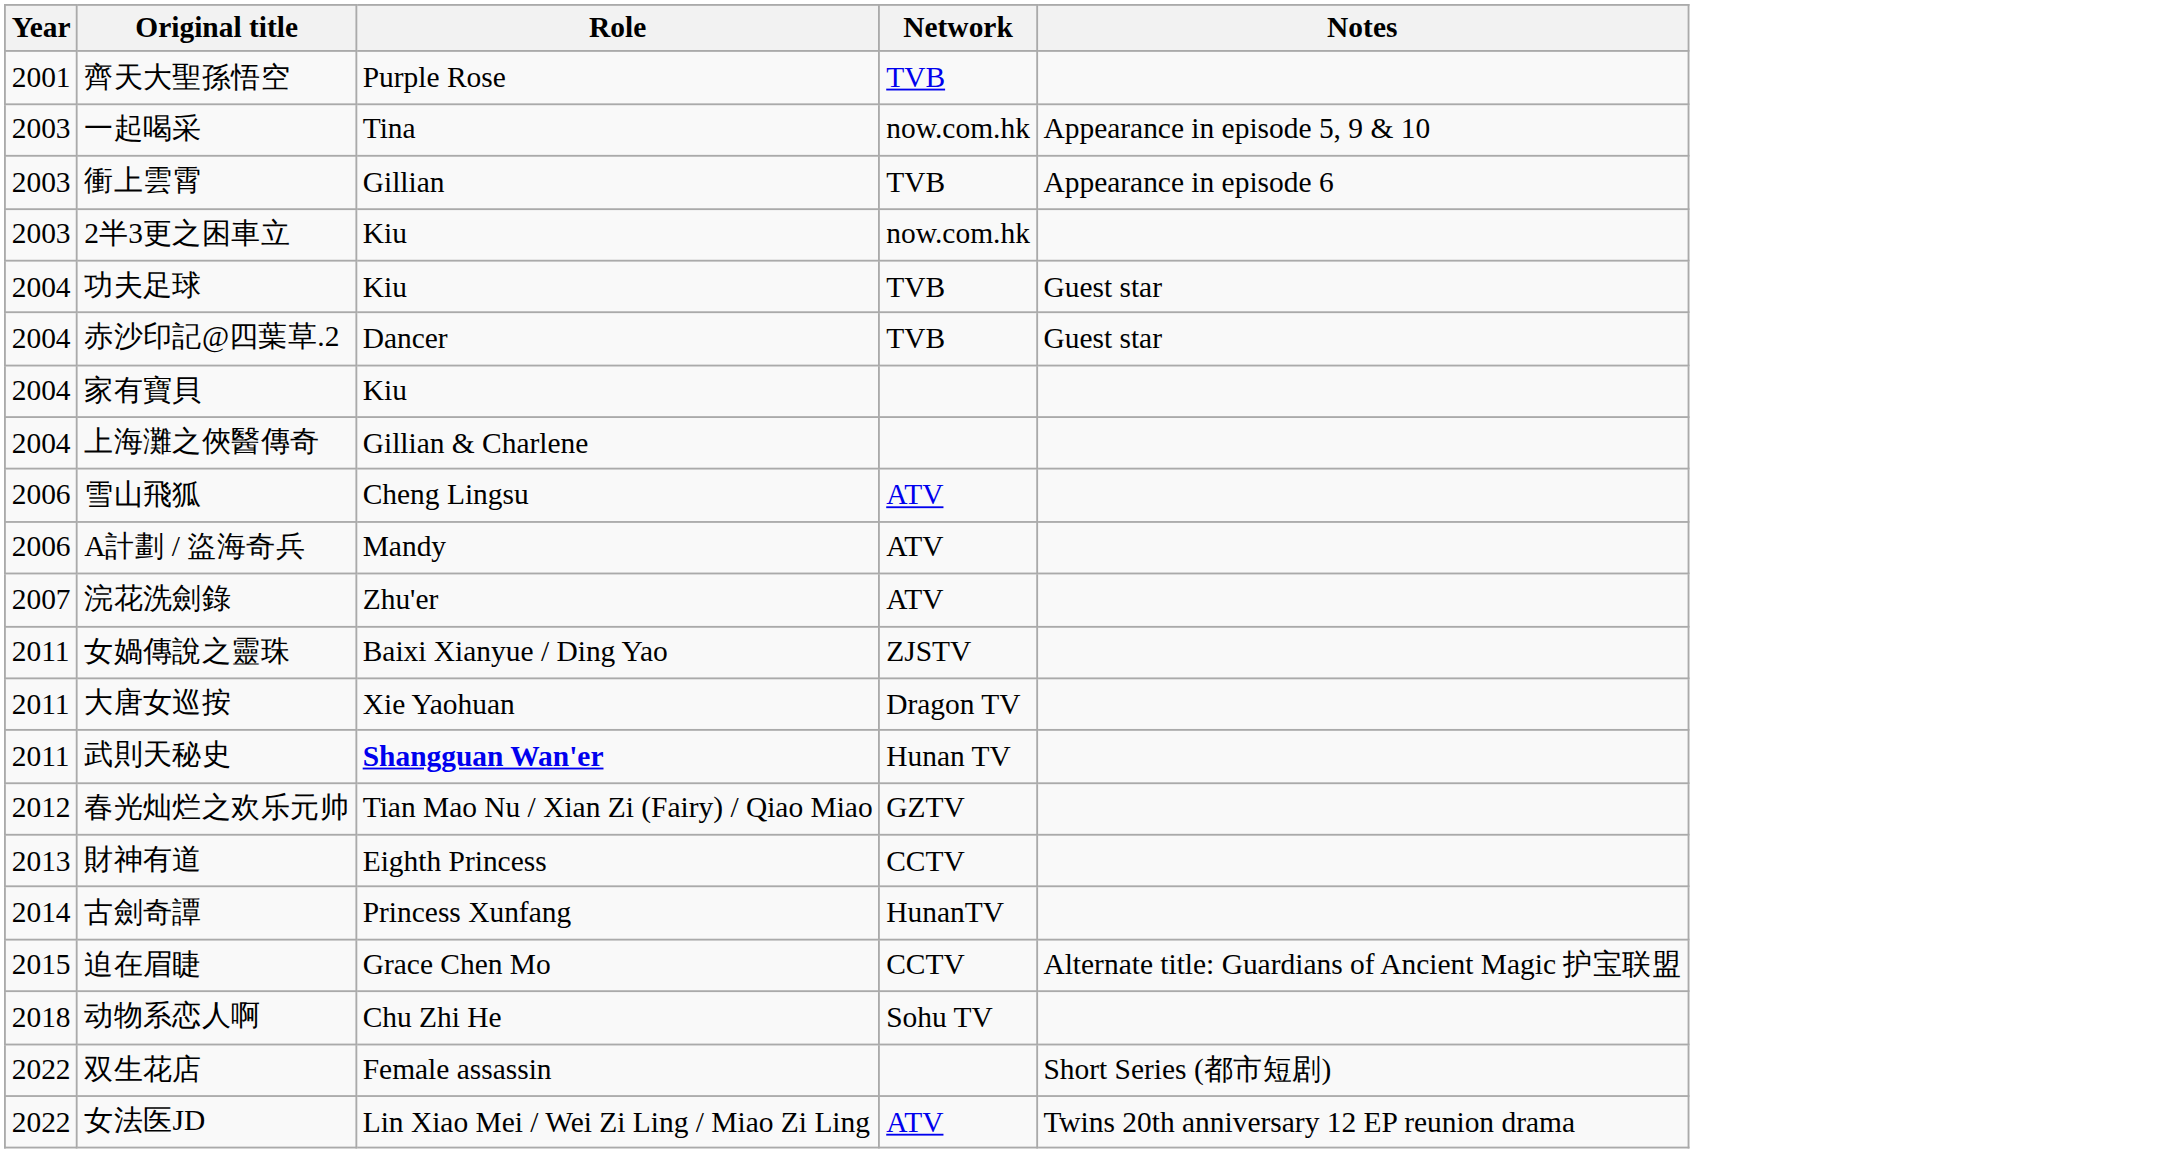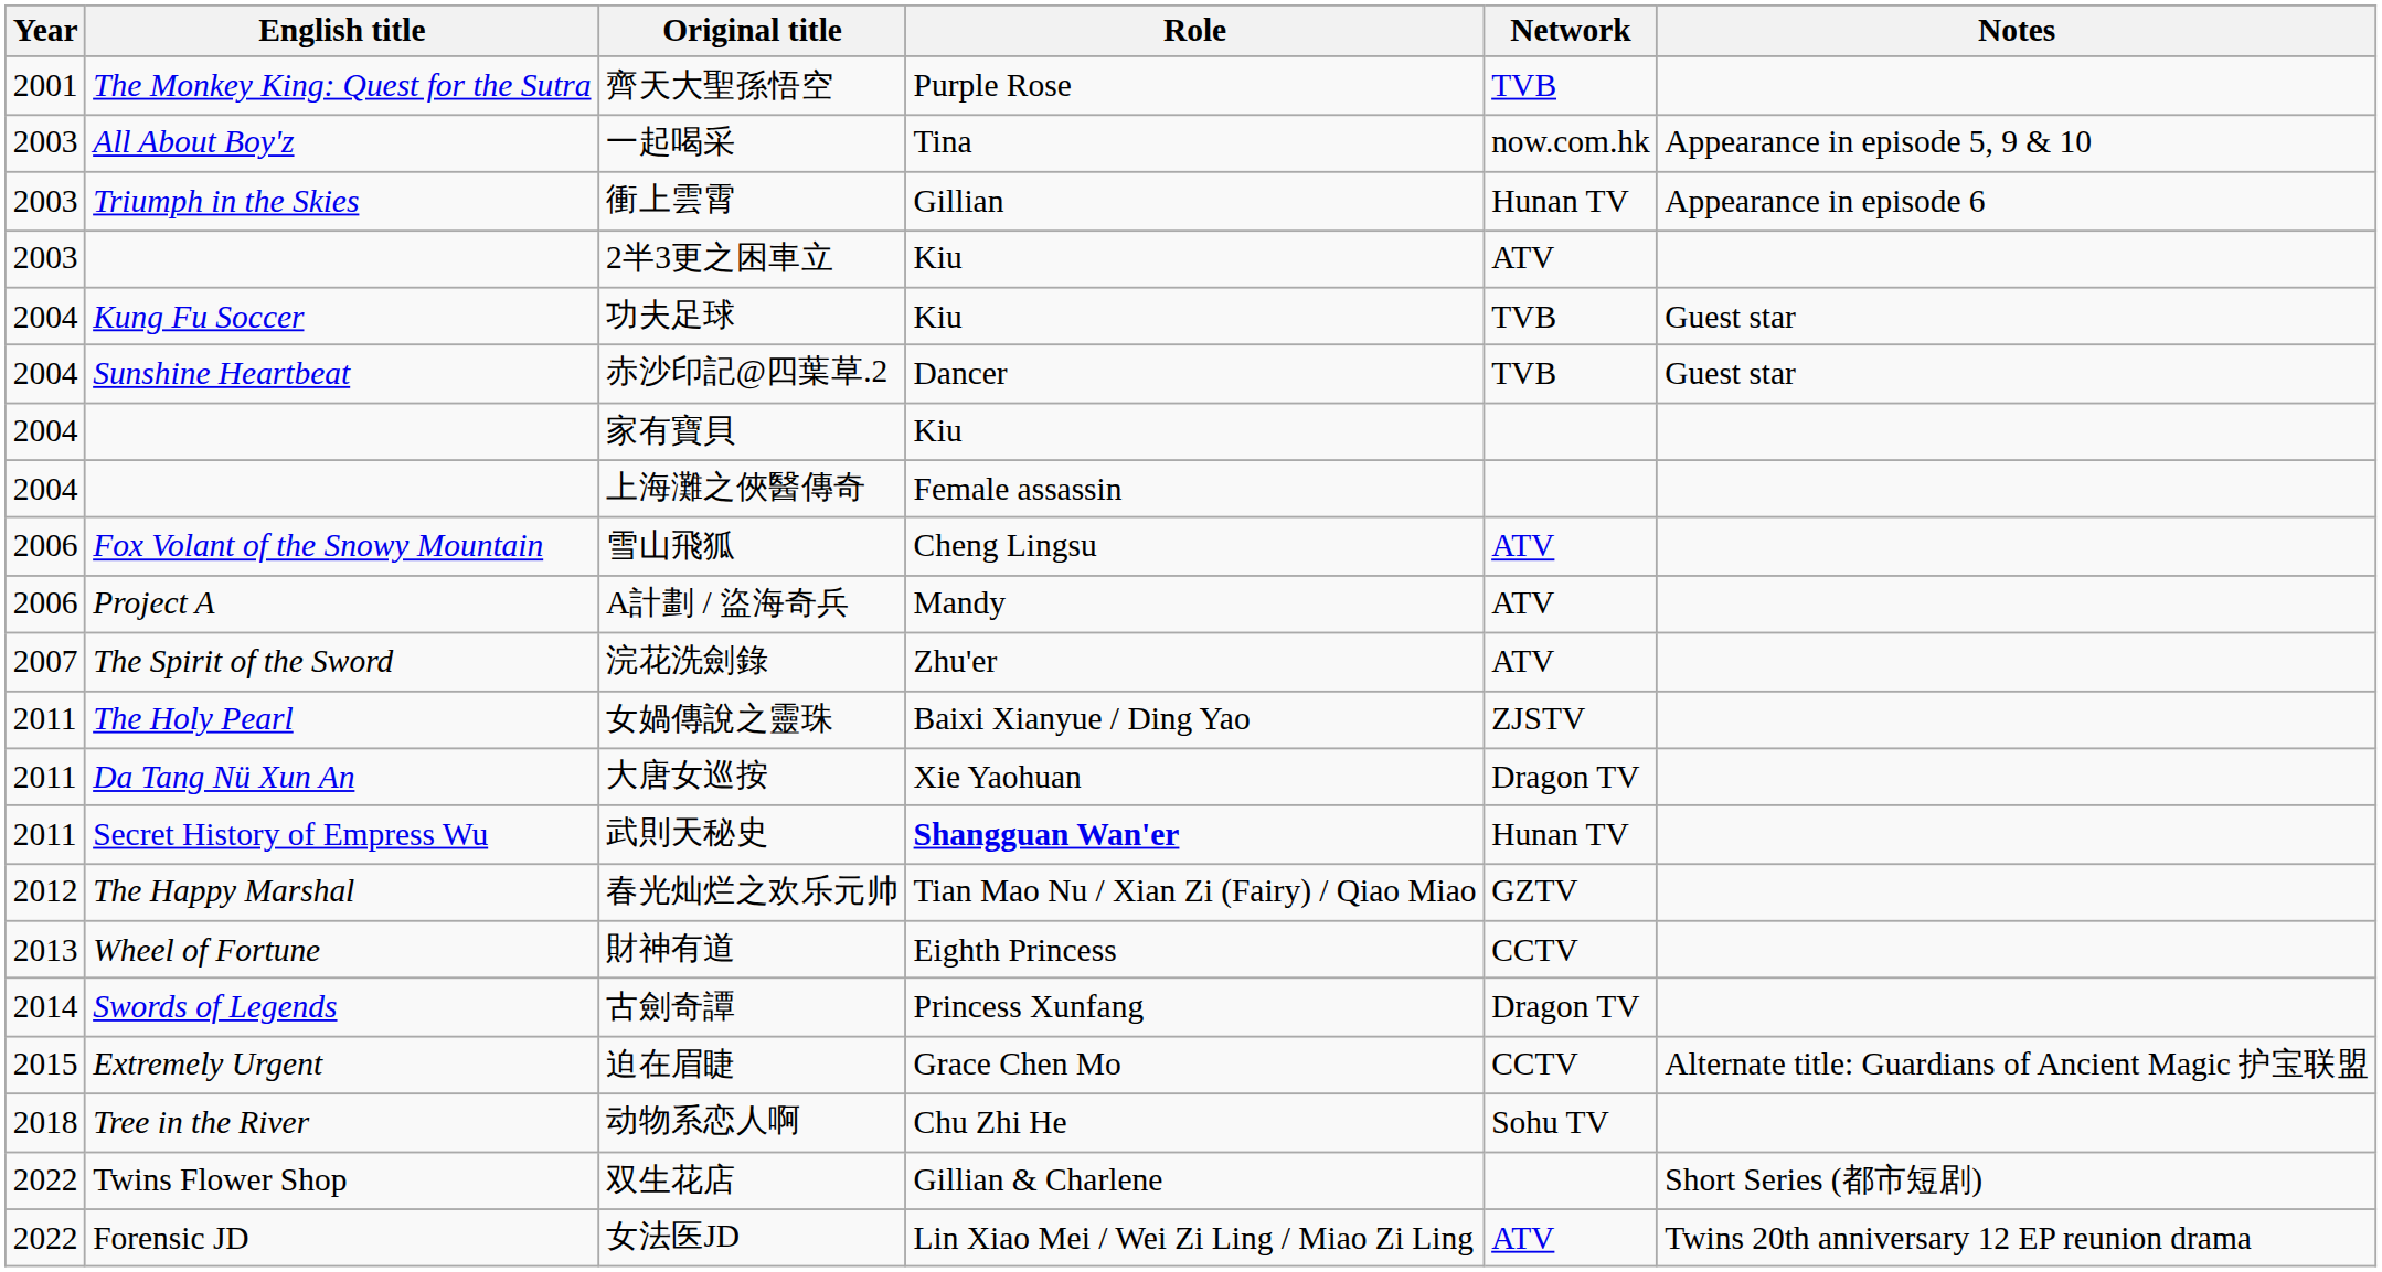 <table class="wikitable sortable">
 <tr>
 <th>Year</th>
+<th>English title</th>
 <th>Original title</th>
 <th>Role</th>
 <th>Network</th>
 <th class="unsortable">Notes</th>
 </tr>
 <tr>
 <td>2001</td>
+<td><em><a href='#'>The Monkey King: Quest for the Sutra</a></em></td>
 <td>齊天大聖孫悟空</td>
 <td>Purple Rose</td>
 <td><a href='#'>TVB</a></td>
 <td></td>
 </tr>
 <tr>
 <td>2003</td>
+<td><em><a href='#'>All About Boy'z</a></em></td>
 <td>一起喝采</td>
 <td>Tina</td>
 <td>now.com.hk</td>
 <td>Appearance in episode 5, 9 & 10</td>
 </tr>
 <tr>
 <td>2003</td>
+<td><em><a href='#'>Triumph in the Skies</a></em></td>
 <td>衝上雲霄</td>
 <td>Gillian</td>
-<td>TVB</td>
+<td>Hunan TV</td>
 <td>Appearance in episode 6</td>
 </tr>
 <tr>
 <td>2003</td>
+<td></td>
 <td>2半3更之困車立</td>
 <td>Kiu</td>
-<td>now.com.hk</td>
+<td>ATV</td>
 <td></td>
 </tr>
 <tr>
 <td>2004</td>
+<td><em><a href='#'>Kung Fu Soccer</a></em></td>
 <td>功夫足球</td>
 <td>Kiu</td>
 <td>TVB</td>
 <td>Guest star</td>
 </tr>
 <tr>
 <td>2004</td>
+<td><em><a href='#'>Sunshine Heartbeat</a></em></td>
 <td>赤沙印記@四葉草.2</td>
 <td>Dancer</td>
 <td>TVB</td>
 <td>Guest star</td>
 </tr>
 <tr>
 <td>2004</td>
+<td></td>
 <td>家有寶貝</td>
 <td>Kiu</td>
 <td></td>
 <td></td>
 </tr>
 <tr>
 <td>2004</td>
+<td></td>
 <td>上海灘之俠醫傳奇</td>
-<td>Gillian & Charlene</td>
+<td>Female assassin</td>
 <td></td>
 <td></td>
 </tr>
 <tr>
 <td>2006</td>
+<td><em><a href='#'>Fox Volant of the Snowy Mountain</a></em></td>
 <td>雪山飛狐</td>
 <td>Cheng Lingsu</td>
 <td><a href='#'>ATV</a></td>
 <td></td>
 </tr>
 <tr>
 <td>2006</td>
+<td><em>Project A</em></td>
 <td>A計劃 / 盜海奇兵</td>
 <td>Mandy</td>
 <td>ATV</td>
 <td></td>
 </tr>
 <tr>
 <td>2007</td>
+<td><em>The Spirit of the Sword</em></td>
 <td>浣花洗劍錄</td>
 <td>Zhu'er</td>
 <td>ATV</td>
 <td></td>
 </tr>
 <tr>
 <td>2011</td>
+<td><em><a href='#'>The Holy Pearl</a></em></td>
 <td>女媧傳說之靈珠</td>
 <td>Baixi Xianyue / Ding Yao</td>
 <td>ZJSTV</td>
 <td></td>
 </tr>
 <tr>
 <td>2011</td>
+<td><em><a href='#'>Da Tang Nü Xun An</a></em></td>
 <td>大唐女巡按</td>
 <td>Xie Yaohuan</td>
 <td>Dragon TV</td>
 <td></td>
 </tr>
 <tr>
 <td>2011</td>
+<td><a href='#'>Secret History of Empress Wu</a></td>
 <td>武則天秘史</td>
 <td><strong><a href='#'>Shangguan Wan'er</a></strong></td>
 <td>Hunan TV</td>
 <td></td>
 </tr>
 <tr>
 <td>2012</td>
+<td><em>The Happy Marshal</em></td>
 <td>春光灿烂之欢乐元帅</td>
 <td>Tian Mao Nu / Xian Zi (Fairy) / Qiao Miao</td>
 <td>GZTV</td>
 <td></td>
 </tr>
 <tr>
 <td>2013</td>
+<td><em>Wheel of Fortune</em></td>
 <td>財神有道</td>
 <td>Eighth Princess</td>
 <td>CCTV</td>
 <td></td>
 </tr>
 <tr>
 <td>2014</td>
+<td><em><a href='#'>Swords of Legends</a></em></td>
 <td>古劍奇譚</td>
 <td>Princess Xunfang</td>
-<td>HunanTV</td>
+<td>Dragon TV</td>
 <td></td>
 </tr>
 <tr>
 <td>2015</td>
+<td><em>Extremely Urgent</em></td>
 <td>迫在眉睫</td>
 <td>Grace Chen Mo</td>
 <td>CCTV</td>
 <td>Alternate title: Guardians of Ancient Magic 护宝联盟</td>
 </tr>
 <tr>
 <td>2018</td>
+<td><em>Tree in the River</em></td>
 <td>动物系恋人啊</td>
 <td>Chu Zhi He</td>
 <td>Sohu TV</td>
 <td></td>
 </tr>
 <tr>
 <td>2022</td>
+<td>Twins Flower Shop</td>
 <td>双生花店</td>
-<td>Female assassin</td>
+<td>Gillian & Charlene</td>
 <td></td>
 <td>Short Series (都市短剧)</td>
 </tr>
 <tr>
 <td>2022</td>
+<td>Forensic JD</td>
 <td>女法医JD</td>
 <td>Lin Xiao Mei / Wei Zi Ling / Miao Zi Ling</td>
 <td><a href='#'>ATV</a></td>
 <td>Twins 20th anniversary 12 EP reunion drama</td>
 </tr>
 </table>
